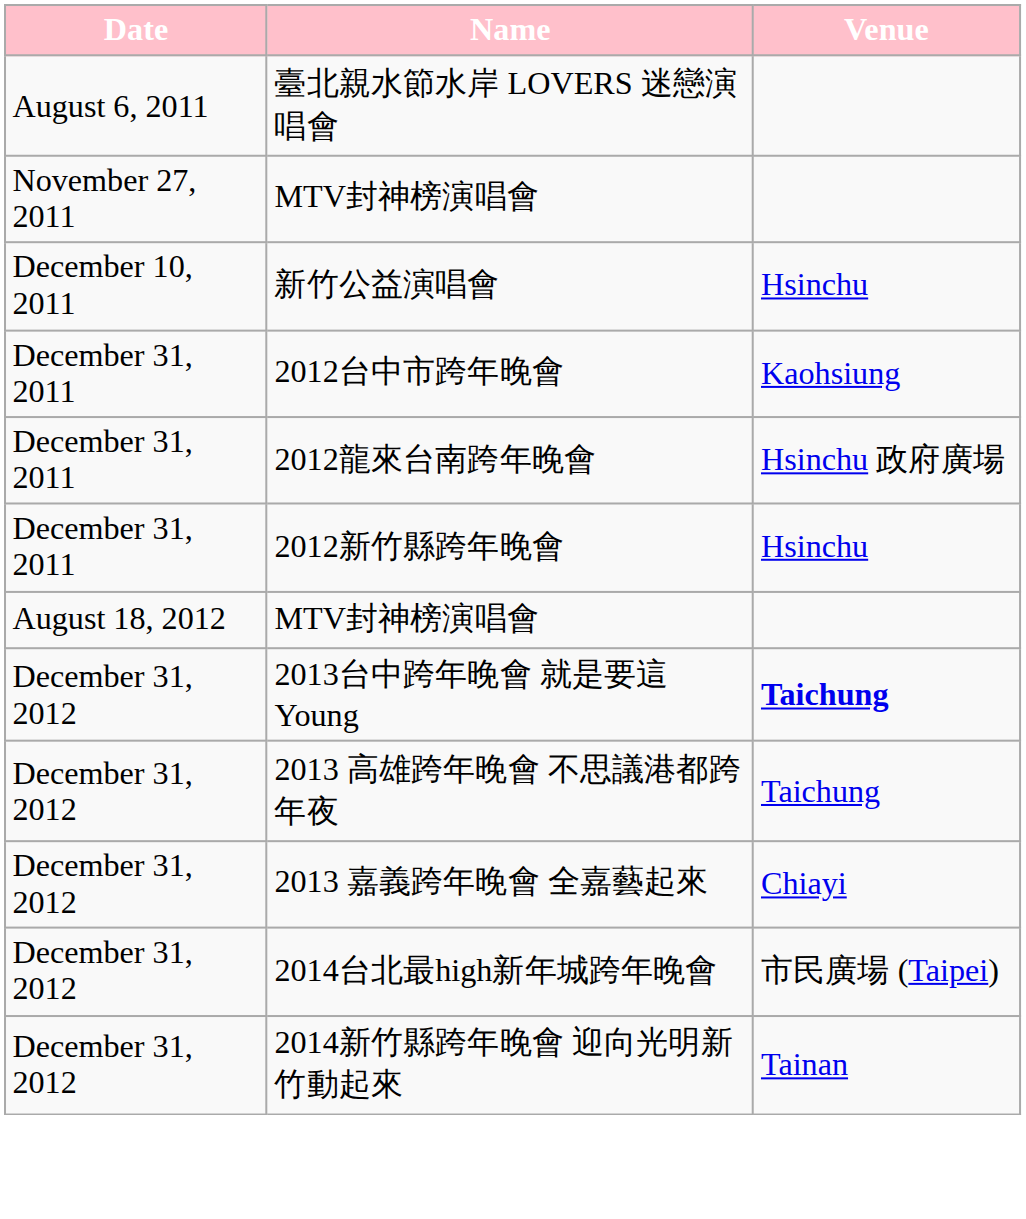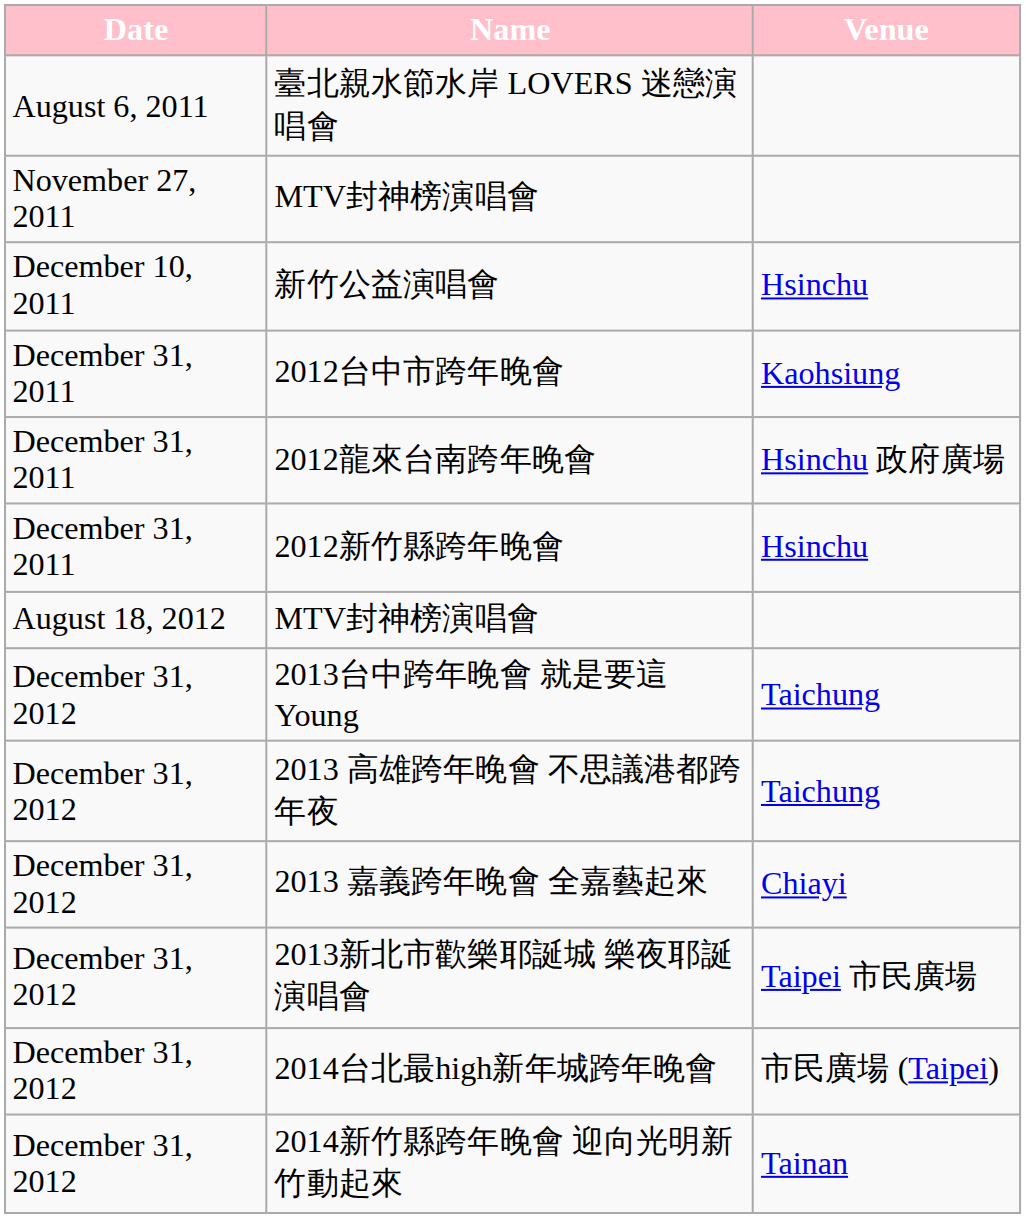 <table class="wikitable" width="40%">
 <tr style="background: pink; color:white" align=center>
 <td style="width:5%"><strong>Date</strong></td>
 <td style="width:15%"><strong>Name</strong></td>
 <td style="width:5%"><strong>Venue</strong></td>
 </tr>
 <tr>
 <td>August 6, 2011</td>
 <td>臺北親水節水岸 LOVERS 迷戀演唱會</td>
 <td></td>
 </tr>
 <tr>
 <td>November 27, 2011</td>
 <td>MTV封神榜演唱會</td>
 <td></td>
 </tr>
 <tr>
 <td>December 10, 2011</td>
 <td>新竹公益演唱會</td>
 <td><a href='#'>Hsinchu</a></td>
 </tr>
 <tr>
 <td>December 31, 2011</td>
 <td>2012台中市跨年晚會</td>
 <td><a href='#'>Kaohsiung</a></td>
 </tr>
 <tr>
 <td>December 31, 2011</td>
 <td>2012龍來台南跨年晚會</td>
 <td><a href='#'>Hsinchu</a> 政府廣場</td>
 </tr>
 <tr>
 <td>December 31, 2011</td>
 <td>2012新竹縣跨年晚會</td>
 <td><a href='#'>Hsinchu</a></td>
 </tr>
 <tr>
 <td>August 18, 2012</td>
 <td>MTV封神榜演唱會</td>
 <td></td>
 </tr>
 <tr>
 <td>December 31, 2012</td>
 <td>2013台中跨年晚會 就是要這Young</td>
-<td><strong><a href='#'>Taichung</a></strong></td>
+<td><a href='#'>Taichung</a></td>
 </tr>
 <tr>
 <td>December 31, 2012</td>
 <td>2013 高雄跨年晚會 不思議港都跨年夜</td>
 <td><a href='#'>Taichung</a></td>
 </tr>
 <tr>
 <td>December 31, 2012</td>
 <td>2013 嘉義跨年晚會 全嘉藝起來</td>
 <td><a href='#'>Chiayi</a></td>
 </tr>
 <tr>
 <td>December 31, 2012</td>
+<td>2013新北市歡樂耶誕城 樂夜耶誕演唱會</td>
+<td><a href='#'>Taipei</a> 市民廣場</td>
+</tr>
+<tr>
+<td>December 31, 2012</td>
 <td>2014台北最high新年城跨年晚會</td>
 <td>市民廣場 (<a href='#'>Taipei</a>)</td>
 </tr>
 <tr>
 <td>December 31, 2012</td>
 <td>2014新竹縣跨年晚會 迎向光明新竹動起來</td>
 <td><a href='#'>Tainan</a></td>
 </tr>
 </table>
